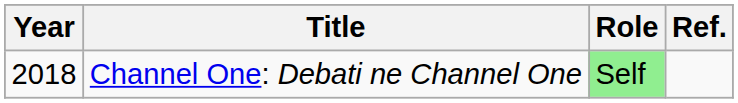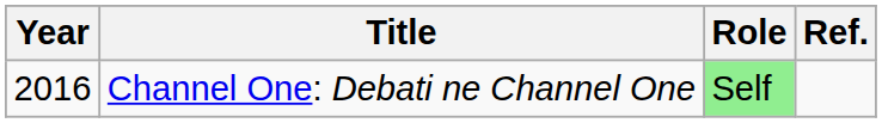 <table class="wikitable">
 <tr>
 <th>Year</th>
 <th>Title</th>
 <th>Role</th>
 <th>Ref.</th>
 </tr>
 <tr>
-<td>2018</td>
+<td>2016</td>
 <td><a href='#'>Channel One</a>: <em>Debati ne Channel One</em></td>
 <td style="background: lightgreen;">Self</td>
 <td></td>
 </tr>
 </table>
